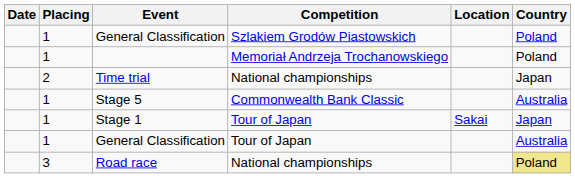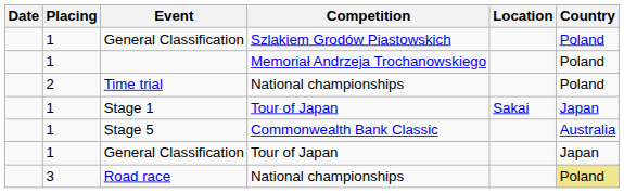 <table class="wikitable sortable">
 <tr>
 <th>Date</th>
 <th>Placing</th>
 <th>Event</th>
 <th>Competition</th>
 <th>Location</th>
 <th>Country</th>
 </tr>
 <tr>
 <td></td>
 <td>1</td>
 <td>General Classification</td>
 <td><a href='#'>Szlakiem Grodów Piastowskich</a></td>
 <td></td>
 <td><a href='#'>Poland</a></td>
 </tr>
 <tr>
 <td></td>
 <td>1</td>
 <td></td>
 <td><a href='#'>Memoriał Andrzeja Trochanowskiego</a></td>
 <td></td>
 <td>Poland</td>
 </tr>
 <tr>
 <td></td>
 <td>2</td>
 <td><a href='#'>Time trial</a></td>
 <td>National championships</td>
 <td></td>
-<td>Japan</td>
+<td>Poland</td>
+</tr>
+<tr>
+<td></td>
+<td>1</td>
+<td>Stage 1</td>
+<td><a href='#'>Tour of Japan</a></td>
+<td><a href='#'>Sakai</a></td>
+<td><a href='#'>Japan</a></td>
 </tr>
 <tr>
 <td></td>
 <td>1</td>
 <td>Stage 5</td>
 <td><a href='#'>Commonwealth Bank Classic</a></td>
 <td></td>
 <td><a href='#'>Australia</a></td>
 </tr>
 <tr>
 <td></td>
 <td>1</td>
-<td>Stage 1</td>
-<td><a href='#'>Tour of Japan</a></td>
-<td><a href='#'>Sakai</a></td>
-<td><a href='#'>Japan</a></td>
-</tr>
-<tr>
-<td></td>
-<td>1</td>
 <td>General Classification</td>
 <td>Tour of Japan</td>
 <td></td>
-<td><a href='#'>Australia</a></td>
+<td>Japan</td>
 </tr>
 <tr>
 <td></td>
 <td>3</td>
 <td><a href='#'>Road race</a></td>
 <td>National championships</td>
 <td></td>
 <td style="background: khaki;">Poland</td>
 </tr>
 </table>
